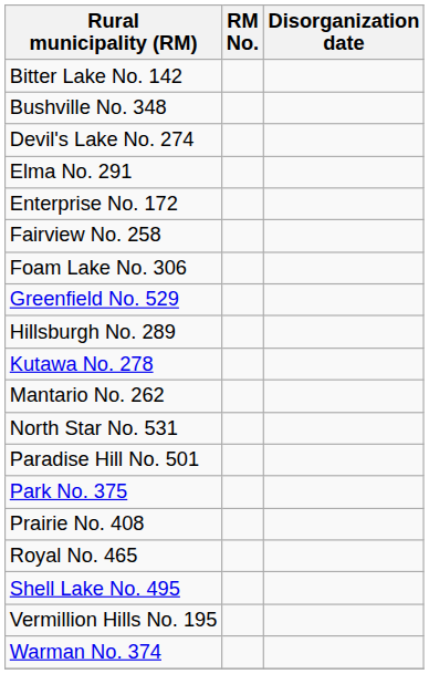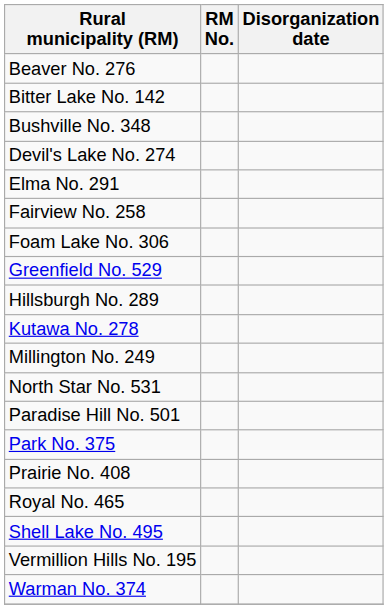 <table class="wikitable sortable">
 <tr>
 <th>Rural<br>municipality (RM)</th>
 <th>RM<br>No.</th>
 <th>Disorganization<br>date</th>
+</tr>
+<tr>
+<td>Beaver No. 276</td>
+<td align=center></td>
+<td align=center></td>
 </tr>
 <tr>
 <td>Bitter Lake No. 142</td>
 <td align=center></td>
 <td align=center></td>
 </tr>
 <tr>
 <td>Bushville No. 348</td>
 <td align=center></td>
 <td align=center></td>
 </tr>
 <tr>
 <td>Devil's Lake No. 274</td>
 <td align=center></td>
 <td align=center></td>
 </tr>
 <tr>
 <td>Elma No. 291</td>
-<td align=center></td>
-<td align=center></td>
-</tr>
-<tr>
-<td>Enterprise No. 172</td>
 <td align=center></td>
 <td align=center></td>
 </tr>
 <tr>
 <td>Fairview No. 258</td>
 <td align=center></td>
 <td align=center></td>
 </tr>
 <tr>
 <td>Foam Lake No. 306</td>
 <td align=center></td>
 <td align=center></td>
 </tr>
 <tr>
 <td><a href='#'>Greenfield No. 529</a></td>
 <td align=center></td>
 <td align=center></td>
 </tr>
 <tr>
 <td>Hillsburgh No. 289</td>
 <td align=center></td>
 <td align=center></td>
 </tr>
 <tr>
 <td><a href='#'>Kutawa No. 278</a></td>
 <td align=center></td>
 <td align=center></td>
 </tr>
 <tr>
-<td>Mantario No. 262</td>
+<td>Millington No. 249</td>
 <td align=center></td>
 <td align=center></td>
 </tr>
 <tr>
 <td>North Star No. 531</td>
 <td align=center></td>
 <td align=center></td>
 </tr>
 <tr>
 <td>Paradise Hill No. 501</td>
 <td align=center></td>
 <td align=center></td>
 </tr>
 <tr>
 <td><a href='#'>Park No. 375</a></td>
 <td align=center></td>
 <td align=center></td>
 </tr>
 <tr>
 <td>Prairie No. 408</td>
 <td align=center></td>
 <td align=center></td>
 </tr>
 <tr>
 <td>Royal No. 465</td>
 <td align=center></td>
 <td align=center></td>
 </tr>
 <tr>
 <td><a href='#'>Shell Lake No. 495</a></td>
 <td align=center></td>
 <td align=center></td>
 </tr>
 <tr>
 <td>Vermillion Hills No. 195</td>
 <td align=center></td>
 <td align=center></td>
 </tr>
 <tr>
 <td><a href='#'>Warman No. 374</a></td>
 <td align=center></td>
 <td align=center></td>
 </tr>
 <tr>
 </tr>
 </table>
